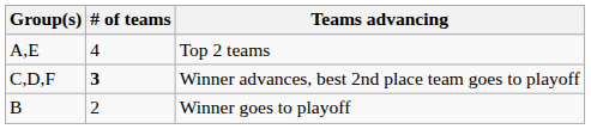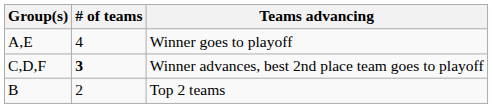 <table class="wikitable">
 <tr>
 <th>Group(s)</th>
 <th># of teams</th>
 <th>Teams advancing</th>
 </tr>
 <tr>
 <td>A,E</td>
 <td>4</td>
-<td>Top 2 teams</td>
+<td>Winner goes to playoff</td>
 </tr>
 <tr>
 <td>C,D,F</td>
 <td><strong>3</strong></td>
 <td>Winner advances, best 2nd place team goes to playoff</td>
 </tr>
 <tr>
 <td>B</td>
 <td>2</td>
-<td>Winner goes to playoff</td>
+<td>Top 2 teams</td>
 </tr>
 </table>
